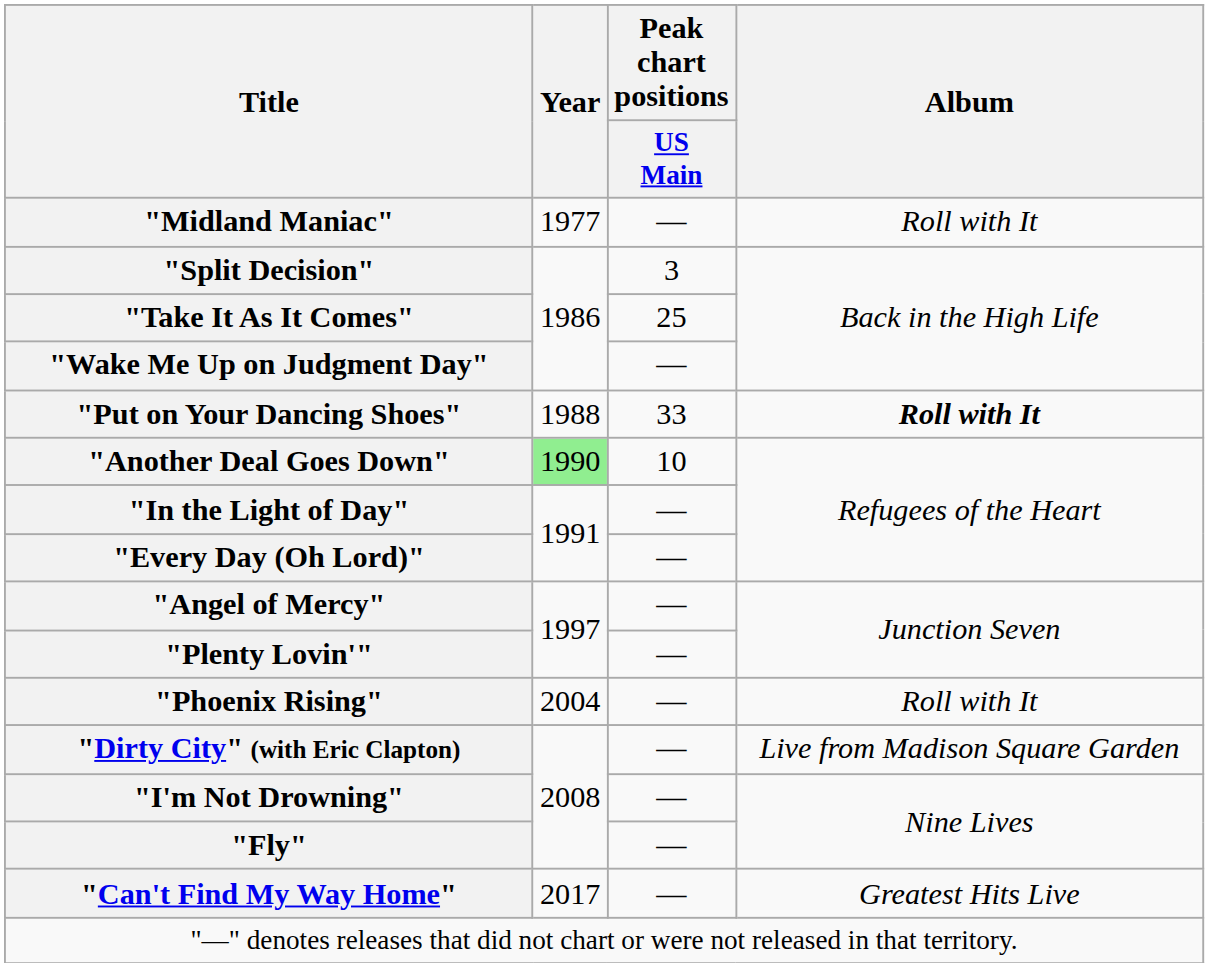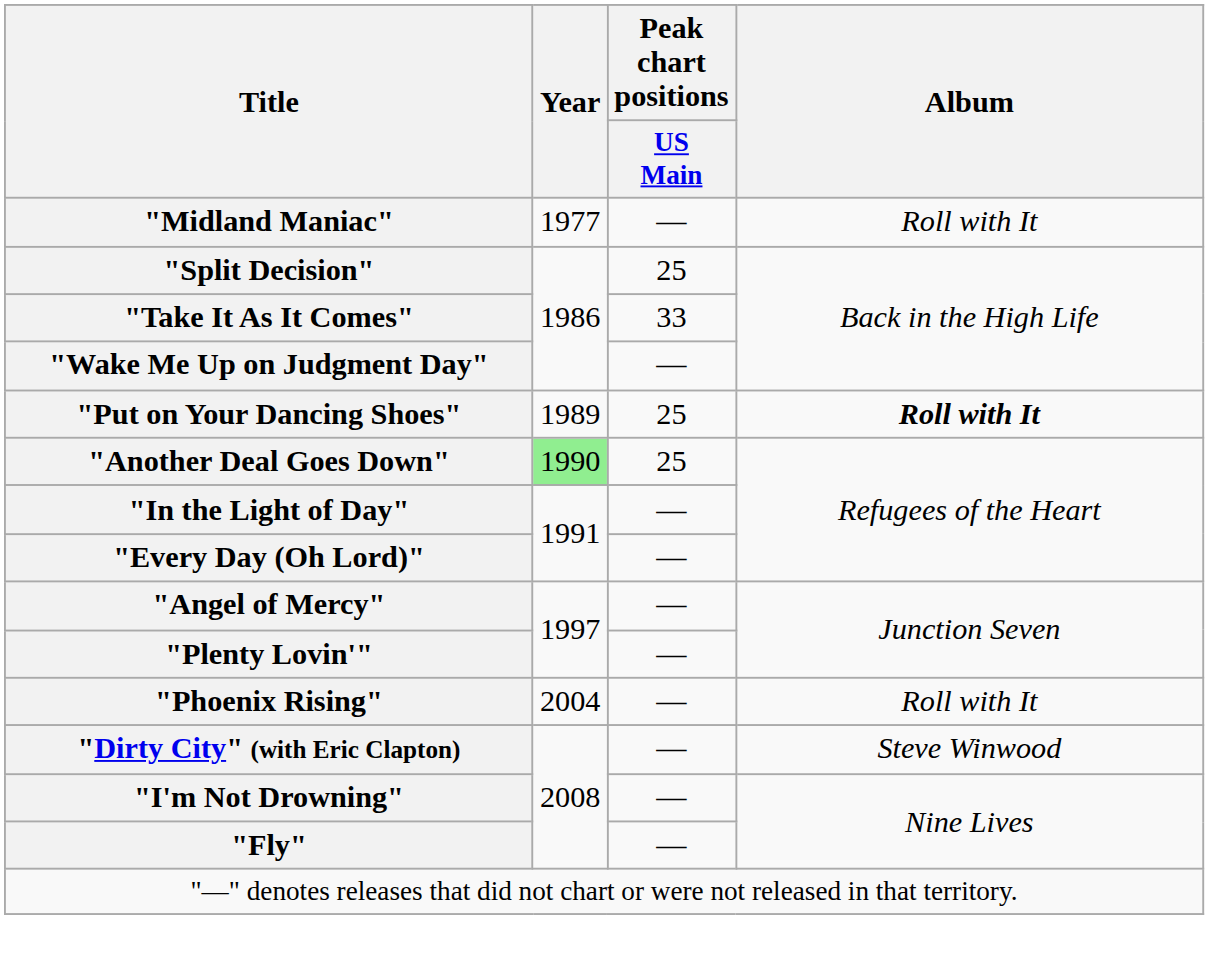 <table class="wikitable plainrowheaders" style="text-align:center;">
 <tr>
 <th rowspan="2" scope="col" style="width:17em;">Title</th>
 <th rowspan="2" scope="col" style="width:2em;">Year</th>
 <th>Peak chart positions</th>
 <th rowspan="2" style="width:15em;">Album</th>
 </tr>
 <tr>
 <th scope="col" style="width:2em;font-size:90%;"><a href='#'>US<br>Main</a><br></th>
 </tr>
 <tr>
 <th scope="row">"Midland Maniac" </th>
 <td>1977</td>
 <td>—</td>
 <td><em>Roll with It</em></td>
 </tr>
 <tr>
 <th scope="row">"Split Decision" </th>
 <td rowspan="3">1986</td>
-<td>3</td>
+<td>25</td>
 <td rowspan="3"><em>Back in the High Life</em></td>
 </tr>
 <tr>
 <th scope="row">"Take It As It Comes" </th>
-<td>25</td>
+<td>33</td>
 </tr>
 <tr>
 <th scope="row">"Wake Me Up on Judgment Day"</th>
 <td>—</td>
 </tr>
 <tr>
 <th scope="row">"Put on Your Dancing Shoes" </th>
-<td>1988</td>
-<td>33</td>
+<td>1989</td>
+<td>25</td>
 <td><strong><em>Roll with It</em></strong></td>
 </tr>
 <tr>
 <th scope="row">"Another Deal Goes Down" </th>
 <td style="background: lightgreen;">1990</td>
-<td>10</td>
+<td>25</td>
 <td rowspan="3"><em>Refugees of the Heart</em></td>
 </tr>
 <tr>
 <th scope="row">"In the Light of Day" </th>
 <td rowspan="2">1991</td>
 <td>—</td>
 </tr>
 <tr>
 <th scope="row">"Every Day (Oh Lord)" </th>
 <td>—</td>
 </tr>
 <tr>
 <th scope="row">"Angel of Mercy" </th>
 <td rowspan="2">1997</td>
 <td>—</td>
 <td rowspan="2"><em>Junction Seven</em></td>
 </tr>
 <tr>
 <th scope="row">"Plenty Lovin'"</th>
 <td>—</td>
 </tr>
 <tr>
 <th scope="row">"Phoenix Rising"</th>
 <td>2004</td>
 <td>—</td>
 <td><em>Roll with It</em></td>
 </tr>
 <tr>
 <th scope="row">"<a href='#'>Dirty City</a>" <small>(with Eric Clapton)</small></th>
 <td rowspan="3">2008</td>
 <td>—</td>
-<td><em>Live from Madison Square Garden</em></td>
+<td><em>Steve Winwood</em></td>
 </tr>
 <tr>
 <th scope="row">"I'm Not Drowning"</th>
 <td>—</td>
 <td rowspan="2"><em>Nine Lives</em></td>
 </tr>
 <tr>
 <th scope="row">"Fly" </th>
 <td>—</td>
 </tr>
 <tr>
-<th scope="row">"<a href='#'>Can't Find My Way Home</a>"</th>
-<td>2017</td>
-<td>—</td>
-<td><em>Greatest Hits Live</em></td>
-</tr>
-<tr>
 <td colspan="4" style="font-size:90%">"—" denotes releases that did not chart or were not released in that territory.</td>
 </tr>
 </table>
